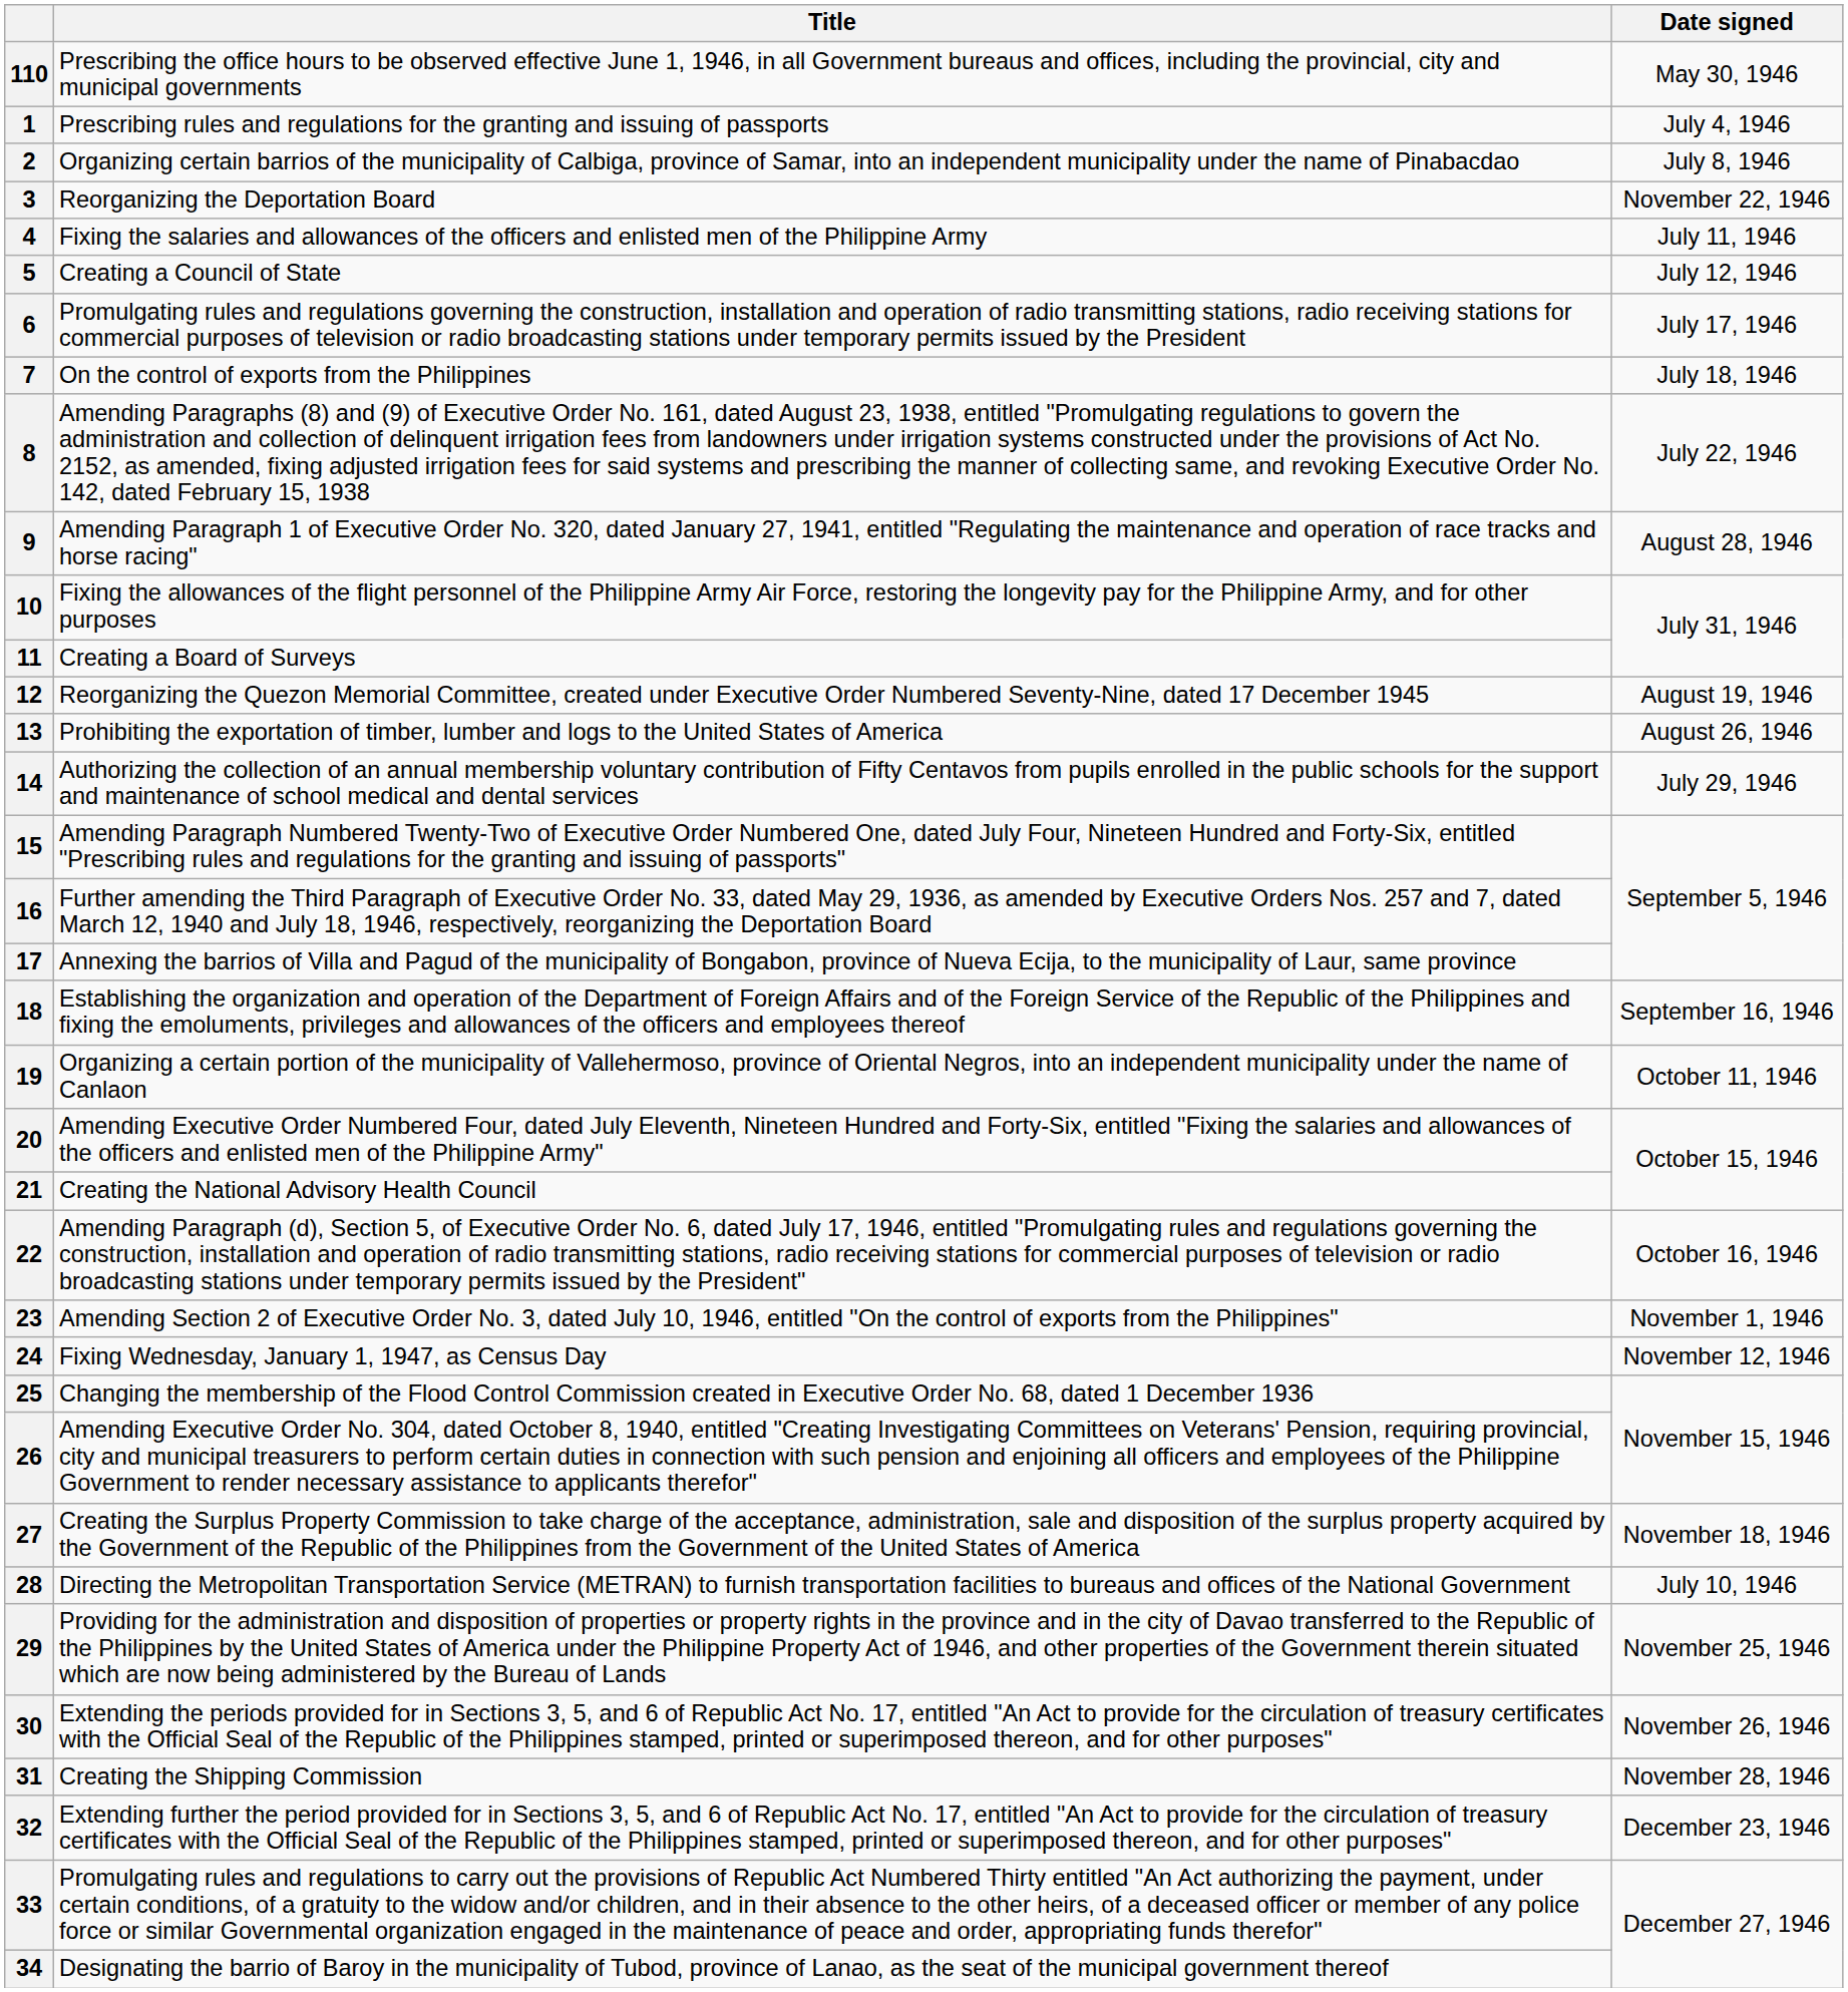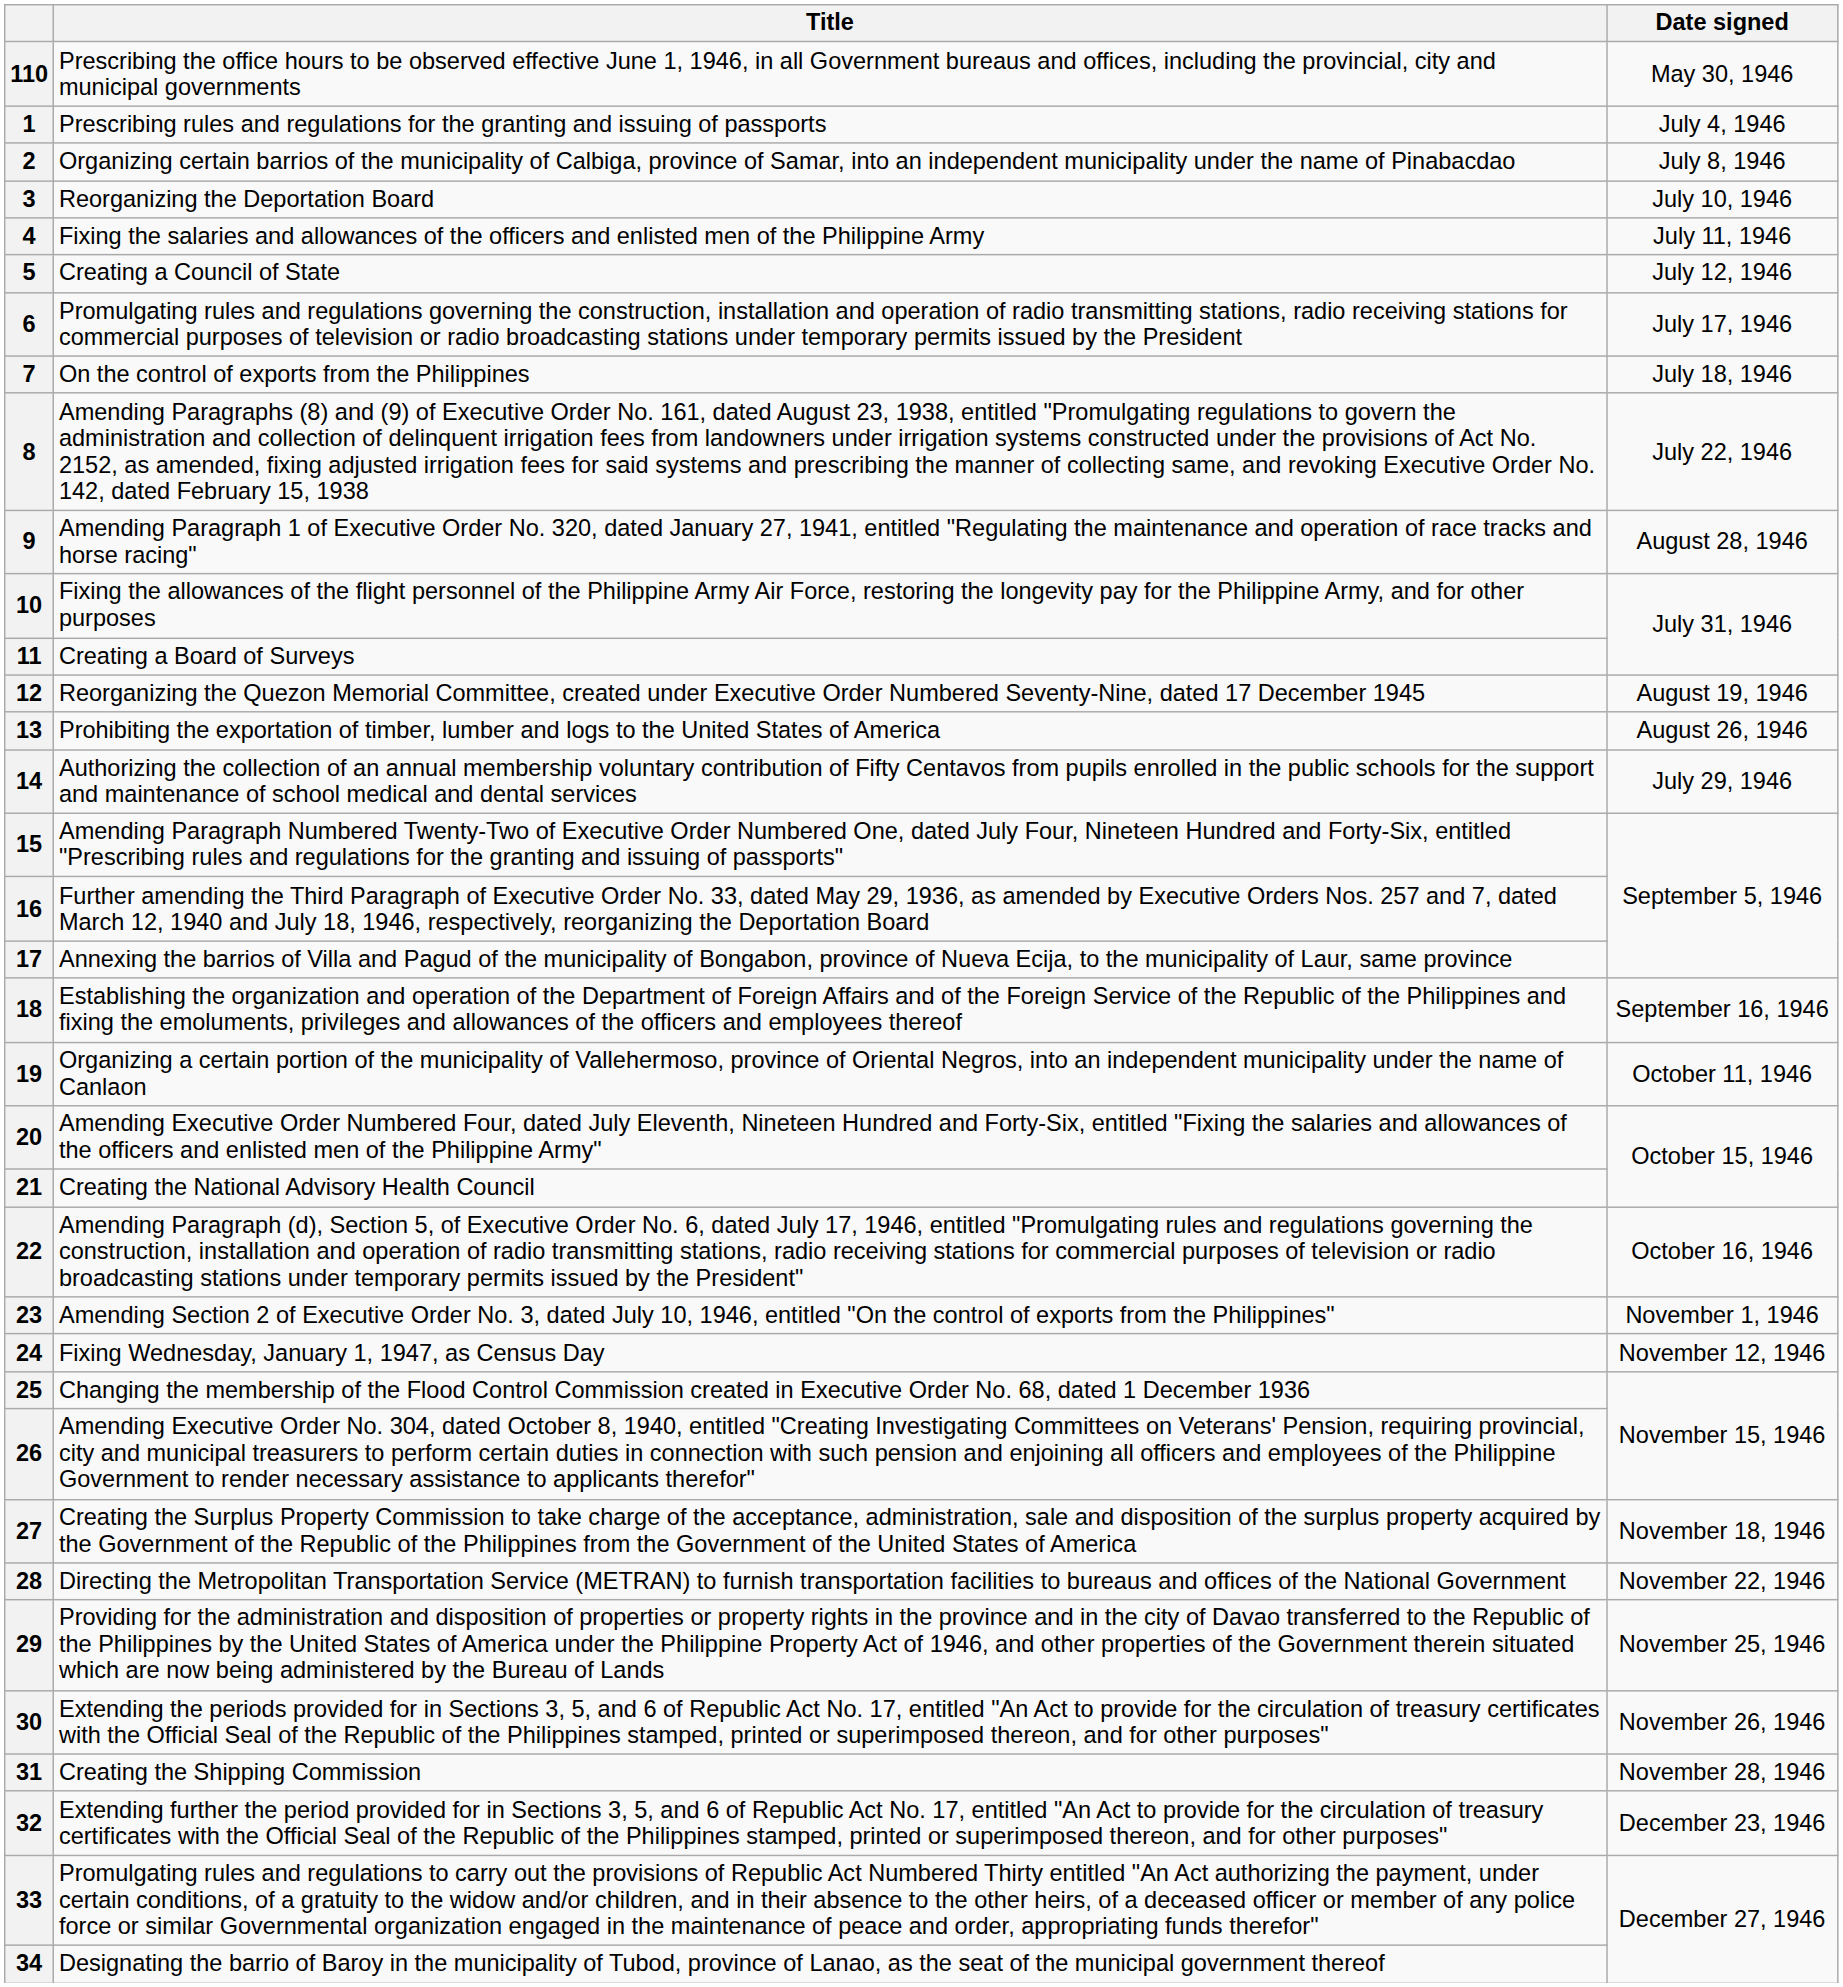 <table class="wikitable sortable" style="text-align:center;">
 <tr>
 <th scope="col"></th>
 <th scope="col">Title</th>
 <th scope="col" width="150px">Date signed</th>
 </tr>
 <tr>
 <th scope="row">110</th>
 <td style="text-align:left;">Prescribing the office hours to be observed effective June 1, 1946, in all Government bureaus and offices, including the provincial, city and municipal governments</td>
 <td>May 30, 1946</td>
 </tr>
 <tr>
 <th scope="row">1</th>
 <td style="text-align:left;">Prescribing rules and regulations for the granting and issuing of passports</td>
 <td>July 4, 1946</td>
 </tr>
 <tr>
 <th scope="row">2</th>
 <td style="text-align:left;">Organizing certain barrios of the municipality of Calbiga, province of Samar, into an independent municipality under the name of Pinabacdao</td>
 <td>July 8, 1946</td>
 </tr>
 <tr>
 <th scope="row">3</th>
 <td style="text-align:left;">Reorganizing the Deportation Board</td>
-<td>November 22, 1946</td>
+<td>July 10, 1946</td>
 </tr>
 <tr>
 <th scope="row">4</th>
 <td style="text-align:left;">Fixing the salaries and allowances of the officers and enlisted men of the Philippine Army</td>
 <td>July 11, 1946</td>
 </tr>
 <tr>
 <th scope="row">5</th>
 <td style="text-align:left;">Creating a Council of State</td>
 <td>July 12, 1946</td>
 </tr>
 <tr>
 <th scope="row">6</th>
 <td style="text-align:left;">Promulgating rules and regulations governing the construction, installation and operation of radio transmitting stations, radio receiving stations for commercial purposes of television or radio broadcasting stations under temporary permits issued by the President</td>
 <td>July 17, 1946</td>
 </tr>
 <tr>
 <th scope="row">7</th>
 <td style="text-align:left;">On the control of exports from the Philippines</td>
 <td>July 18, 1946</td>
 </tr>
 <tr>
 <th scope="row">8</th>
 <td style="text-align:left;">Amending Paragraphs (8) and (9) of Executive Order No. 161, dated August 23, 1938, entitled "Promulgating regulations to govern the administration and collection of delinquent irrigation fees from landowners under irrigation systems constructed under the provisions of Act No. 2152, as amended, fixing adjusted irrigation fees for said systems and prescribing the manner of collecting same, and revoking Executive Order No. 142, dated February 15, 1938</td>
 <td>July 22, 1946</td>
 </tr>
 <tr>
 <th scope="row">9</th>
 <td style="text-align:left;">Amending Paragraph 1 of Executive Order No. 320, dated January 27, 1941, entitled "Regulating the maintenance and operation of race tracks and horse racing"</td>
 <td>August 28, 1946</td>
 </tr>
 <tr>
 <th scope="row">10</th>
 <td style="text-align:left;">Fixing the allowances of the flight personnel of the Philippine Army Air Force, restoring the longevity pay for the Philippine Army, and for other purposes</td>
 <td rowspan="2">July 31, 1946</td>
 </tr>
 <tr>
 <th scope="row">11</th>
 <td style="text-align:left;">Creating a Board of Surveys</td>
 </tr>
 <tr>
 <th scope="row">12</th>
 <td style="text-align:left;">Reorganizing the Quezon Memorial Committee, created under Executive Order Numbered Seventy-Nine, dated 17 December 1945</td>
 <td>August 19, 1946</td>
 </tr>
 <tr>
 <th scope="row">13</th>
 <td style="text-align:left;">Prohibiting the exportation of timber, lumber and logs to the United States of America</td>
 <td>August 26, 1946</td>
 </tr>
 <tr>
 <th scope="row">14</th>
 <td style="text-align:left;">Authorizing the collection of an annual membership voluntary contribution of Fifty Centavos from pupils enrolled in the public schools for the support and maintenance of school medical and dental services</td>
 <td>July 29, 1946</td>
 </tr>
 <tr>
 <th scope="row">15</th>
 <td style="text-align:left;">Amending Paragraph Numbered Twenty-Two of Executive Order Numbered One, dated July Four, Nineteen Hundred and Forty-Six, entitled "Prescribing rules and regulations for the granting and issuing of passports"</td>
 <td rowspan="3">September 5, 1946</td>
 </tr>
 <tr>
 <th scope="row">16</th>
 <td style="text-align:left;">Further amending the Third Paragraph of Executive Order No. 33, dated May 29, 1936, as amended by Executive Orders Nos. 257 and 7, dated March 12, 1940 and July 18, 1946, respectively, reorganizing the Deportation Board</td>
 </tr>
 <tr>
 <th scope="row">17</th>
 <td style="text-align:left;">Annexing the barrios of Villa and Pagud of the municipality of Bongabon, province of Nueva Ecija, to the municipality of Laur, same province</td>
 </tr>
 <tr>
 <th scope="row">18</th>
 <td style="text-align:left;">Establishing the organization and operation of the Department of Foreign Affairs and of the Foreign Service of the Republic of the Philippines and fixing the emoluments, privileges and allowances of the officers and employees thereof</td>
 <td>September 16, 1946</td>
 </tr>
 <tr>
 <th scope="row">19</th>
 <td style="text-align:left;">Organizing a certain portion of the municipality of Vallehermoso, province of Oriental Negros, into an independent municipality under the name of Canlaon</td>
 <td>October 11, 1946</td>
 </tr>
 <tr>
 <th scope="row">20</th>
 <td style="text-align:left;">Amending Executive Order Numbered Four, dated July Eleventh, Nineteen Hundred and Forty-Six, entitled "Fixing the salaries and allowances of the officers and enlisted men of the Philippine Army"</td>
 <td rowspan="2">October 15, 1946</td>
 </tr>
 <tr>
 <th scope="row">21</th>
 <td style="text-align:left;">Creating the National Advisory Health Council</td>
 </tr>
 <tr>
 <th scope="row">22</th>
 <td style="text-align:left;">Amending Paragraph (d), Section 5, of Executive Order No. 6, dated July 17, 1946, entitled "Promulgating rules and regulations governing the construction, installation and operation of radio transmitting stations, radio receiving stations for commercial purposes of television or radio broadcasting stations under temporary permits issued by the President"</td>
 <td>October 16, 1946</td>
 </tr>
 <tr>
 <th scope="row">23</th>
 <td style="text-align:left;">Amending Section 2 of Executive Order No. 3, dated July 10, 1946, entitled "On the control of exports from the Philippines"</td>
 <td>November 1, 1946</td>
 </tr>
 <tr>
 <th scope="row">24</th>
 <td style="text-align:left;">Fixing Wednesday, January 1, 1947, as Census Day</td>
 <td>November 12, 1946</td>
 </tr>
 <tr>
 <th scope="row">25</th>
 <td style="text-align:left;">Changing the membership of the Flood Control Commission created in Executive Order No. 68, dated 1 December 1936</td>
 <td rowspan="2">November 15, 1946</td>
 </tr>
 <tr>
 <th scope="row">26</th>
 <td style="text-align:left;">Amending Executive Order No. 304, dated October 8, 1940, entitled "Creating Investigating Committees on Veterans' Pension, requiring provincial, city and municipal treasurers to perform certain duties in connection with such pension and enjoining all officers and employees of the Philippine Government to render necessary assistance to applicants therefor"</td>
 </tr>
 <tr>
 <th scope="row">27</th>
 <td style="text-align:left;">Creating the Surplus Property Commission to take charge of the acceptance, administration, sale and disposition of the surplus property acquired by the Government of the Republic of the Philippines from the Government of the United States of America</td>
 <td>November 18, 1946</td>
 </tr>
 <tr>
 <th scope="row">28</th>
 <td style="text-align:left;">Directing the Metropolitan Transportation Service (METRAN) to furnish transportation facilities to bureaus and offices of the National Government</td>
-<td>July 10, 1946</td>
+<td>November 22, 1946</td>
 </tr>
 <tr>
 <th scope="row">29</th>
 <td style="text-align:left;">Providing for the administration and disposition of properties or property rights in the province and in the city of Davao transferred to the Republic of the Philippines by the United States of America under the Philippine Property Act of 1946, and other properties of the Government therein situated which are now being administered by the Bureau of Lands</td>
 <td>November 25, 1946</td>
 </tr>
 <tr>
 <th scope="row">30</th>
 <td style="text-align:left;">Extending the periods provided for in Sections 3, 5, and 6 of Republic Act No. 17, entitled "An Act to provide for the circulation of treasury certificates with the Official Seal of the Republic of the Philippines stamped, printed or superimposed thereon, and for other purposes"</td>
 <td>November 26, 1946</td>
 </tr>
 <tr>
 <th scope="row">31</th>
 <td style="text-align:left;">Creating the Shipping Commission</td>
 <td>November 28, 1946</td>
 </tr>
 <tr>
 <th scope="row">32</th>
 <td style="text-align:left;">Extending further the period provided for in Sections 3, 5, and 6 of Republic Act No. 17, entitled "An Act to provide for the circulation of treasury certificates with the Official Seal of the Republic of the Philippines stamped, printed or superimposed thereon, and for other purposes"</td>
 <td>December 23, 1946</td>
 </tr>
 <tr>
 <th scope="row">33</th>
 <td style="text-align:left;">Promulgating rules and regulations to carry out the provisions of Republic Act Numbered Thirty entitled "An Act authorizing the payment, under certain conditions, of a gratuity to the widow and/or children, and in their absence to the other heirs, of a deceased officer or member of any police force or similar Governmental organization engaged in the maintenance of peace and order, appropriating funds therefor"</td>
 <td rowspan="2">December 27, 1946</td>
 </tr>
 <tr>
 <th scope="row">34</th>
 <td style="text-align:left;">Designating the barrio of Baroy in the municipality of Tubod, province of Lanao, as the seat of the municipal government thereof</td>
 </tr>
 </table>
